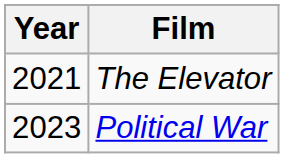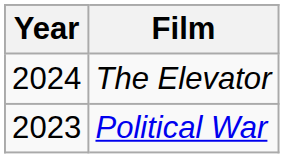 <table class="wikitable">
 <tr>
 <th>Year</th>
 <th>Film</th>
 </tr>
 <tr>
-<td>2021</td>
+<td>2024</td>
 <td><em>The Elevator</em></td>
 </tr>
 <tr>
 <td>2023</td>
 <td><em><a href='#'>Political War</a></em></td>
 </tr>
 </table>
